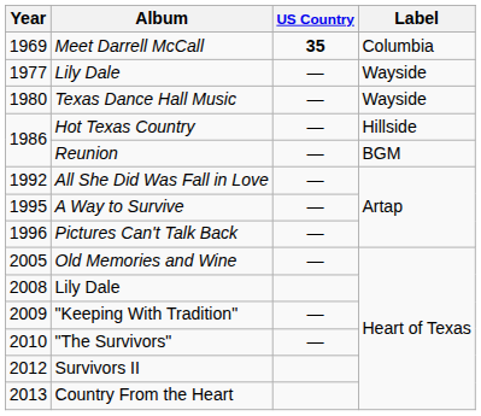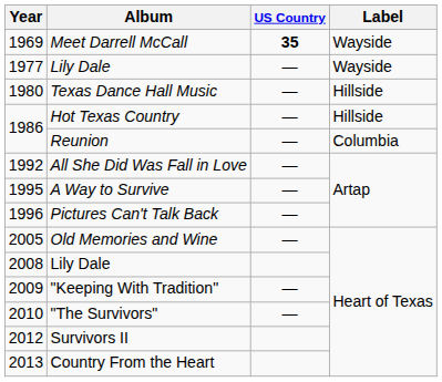 <table class="wikitable">
 <tr>
 <th>Year</th>
 <th>Album</th>
 <th><small><a href='#'>US Country</a></small></th>
 <th>Label</th>
 </tr>
 <tr>
 <td>1969</td>
 <td><em>Meet Darrell McCall</em></td>
 <td align="center"><strong>35</strong></td>
-<td>Columbia</td>
+<td>Wayside</td>
 </tr>
 <tr>
 <td>1977</td>
 <td><em>Lily Dale</em></td>
 <td align="center">—</td>
 <td>Wayside</td>
 </tr>
 <tr>
 <td>1980</td>
 <td><em>Texas Dance Hall Music</em></td>
 <td align="center">—</td>
-<td>Wayside</td>
+<td>Hillside</td>
 </tr>
 <tr>
 <td rowspan="2">1986</td>
 <td><em>Hot Texas Country</em></td>
 <td align="center">—</td>
 <td>Hillside</td>
 </tr>
 <tr>
 <td><em>Reunion</em></td>
 <td align="center">—</td>
-<td>BGM</td>
+<td>Columbia</td>
 </tr>
 <tr>
 <td>1992</td>
 <td><em>All She Did Was Fall in Love</em></td>
 <td align="center">—</td>
 <td rowspan="3">Artap</td>
 </tr>
 <tr>
 <td>1995</td>
 <td><em>A Way to Survive</em></td>
 <td align="center">—</td>
 </tr>
 <tr>
 <td>1996</td>
 <td><em>Pictures Can't Talk Back</em></td>
 <td align="center">—</td>
 </tr>
 <tr>
 <td>2005</td>
 <td><em>Old Memories and Wine</em></td>
 <td align="center">—</td>
 <td rowspan="6">Heart of Texas</td>
 </tr>
 <tr>
 <td>2008</td>
 <td>Lily Dale</td>
 <td></td>
 </tr>
 <tr>
 <td>2009</td>
 <td>"Keeping With Tradition"</td>
 <td align="center">—</td>
 </tr>
 <tr>
 <td>2010</td>
 <td>"The Survivors"</td>
 <td align="center">—</td>
 </tr>
 <tr>
 <td>2012</td>
 <td>Survivors II</td>
 <td></td>
 </tr>
 <tr>
 <td>2013</td>
 <td>Country From the Heart</td>
 <td></td>
 </tr>
 </table>
